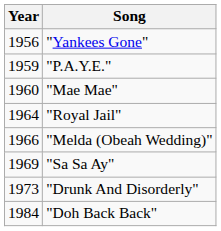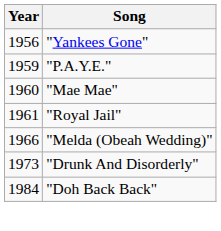 <table class="wikitable" style="text-align:left">
 <tr>
 <th !>Year</th>
 <th>Song</th>
 </tr>
 <tr>
 <td>1956</td>
 <td>"<a href='#'>Yankees Gone</a>"</td>
 </tr>
 <tr>
 <td>1959</td>
 <td>"P.A.Y.E."</td>
 </tr>
 <tr>
 <td>1960</td>
 <td>"Mae Mae"</td>
 </tr>
 <tr>
-<td>1964</td>
+<td>1961</td>
 <td>"Royal Jail"</td>
 </tr>
 <tr>
 <td>1966</td>
 <td>"Melda (Obeah Wedding)"</td>
-</tr>
-<tr>
-<td>1969</td>
-<td>"Sa Sa Ay"</td>
 </tr>
 <tr>
 <td>1973</td>
 <td>"Drunk And Disorderly"</td>
 </tr>
 <tr>
 <td>1984</td>
 <td>"Doh Back Back"</td>
 </tr>
 </table>
